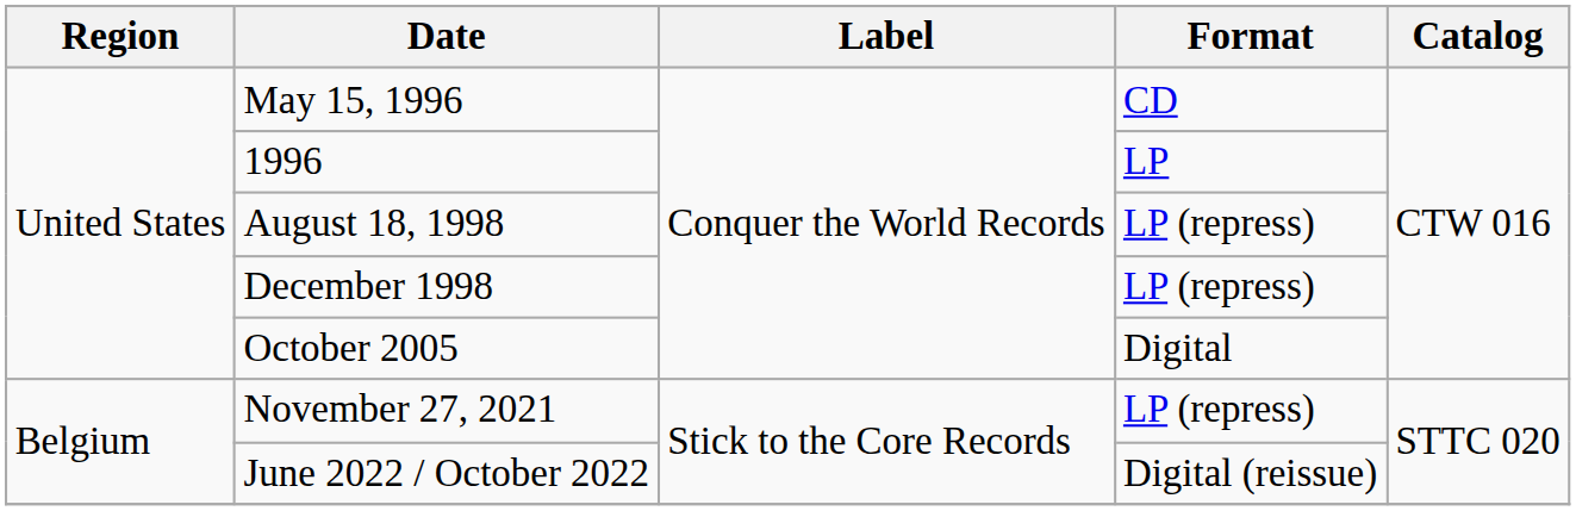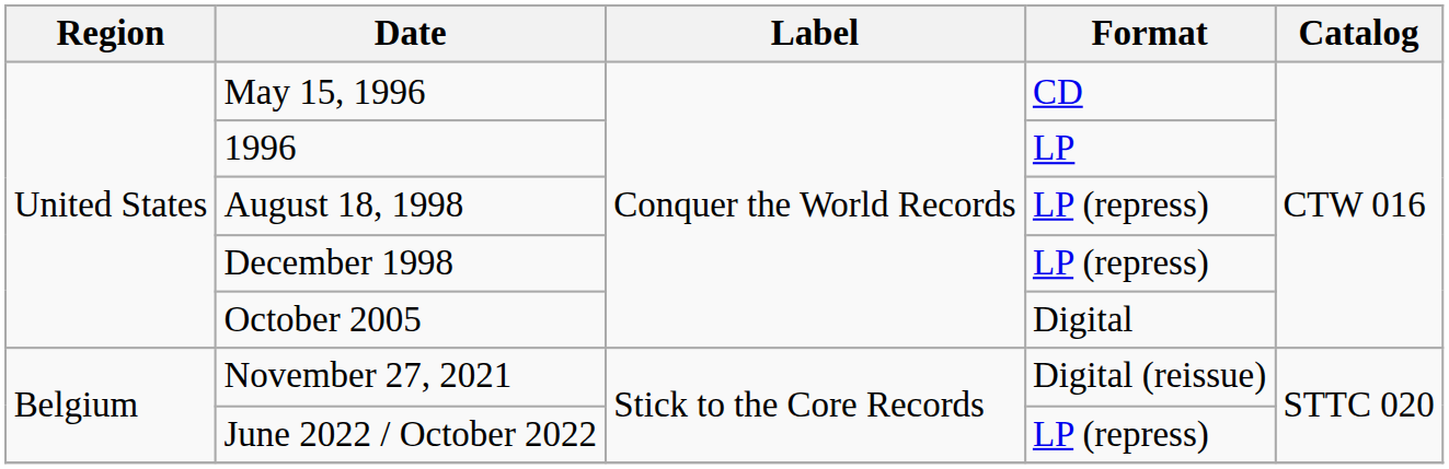 <table class="wikitable" summary="The Cleanest War has been released several times since 1996 across a variety of media and markets">
 <tr>
 <th scope="col">Region</th>
 <th scope="col">Date</th>
 <th scope="col">Label</th>
 <th scope="col">Format</th>
 <th scope="col">Catalog</th>
 </tr>
 <tr>
 <td rowspan="5">United States</td>
 <td>May 15, 1996</td>
 <td rowspan="5">Conquer the World Records</td>
 <td><a href='#'>CD</a></td>
 <td rowspan="5">CTW 016</td>
 </tr>
 <tr>
 <td>1996</td>
 <td><a href='#'>LP</a></td>
 </tr>
 <tr>
 <td>August 18, 1998</td>
 <td><a href='#'>LP</a> (repress)</td>
 </tr>
 <tr>
 <td>December 1998</td>
 <td><a href='#'>LP</a> (repress)</td>
 </tr>
 <tr>
 <td>October 2005</td>
 <td>Digital</td>
 </tr>
 <tr>
 <td rowspan="2">Belgium</td>
 <td>November 27, 2021</td>
 <td rowspan="2">Stick to the Core Records</td>
-<td><a href='#'>LP</a> (repress)</td>
+<td>Digital (reissue)</td>
 <td rowspan="2">STTC 020</td>
 </tr>
 <tr>
 <td>June 2022 / October 2022</td>
-<td>Digital (reissue)</td>
+<td><a href='#'>LP</a> (repress)</td>
 </tr>
 <tr>
 </tr>
 </table>
